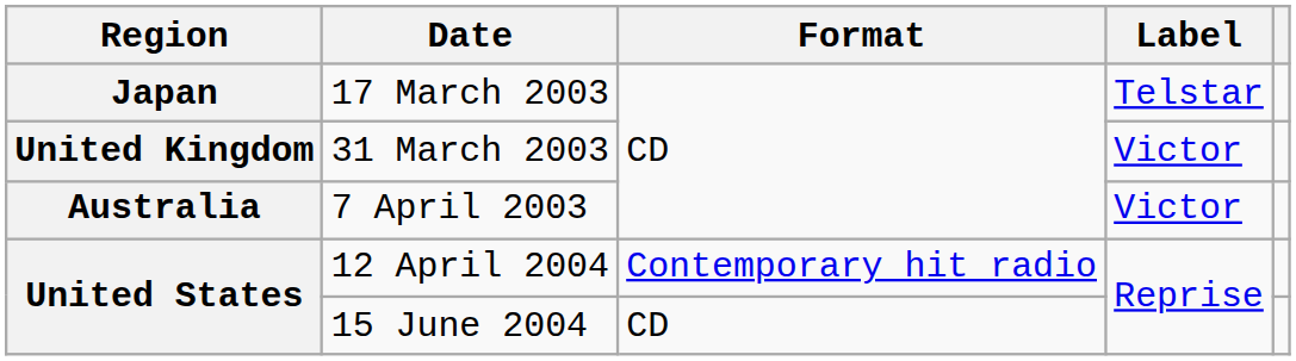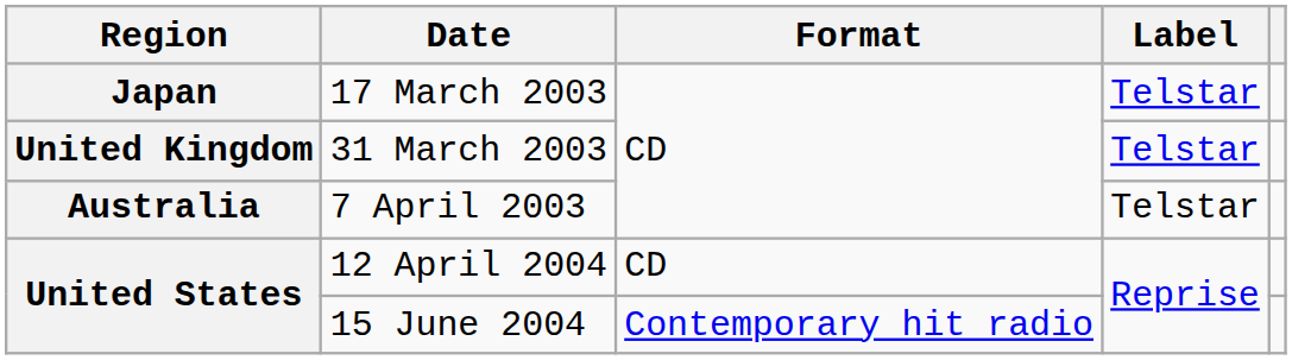 <table class="wikitable plainrowheaders">
 <tr>
 <th scope="col">Region</th>
 <th scope="col">Date</th>
 <th scope="col">Format</th>
 <th scope="col">Label</th>
 <th scope="col"></th>
 </tr>
 <tr>
 <th scope="row">Japan</th>
 <td>17 March 2003</td>
 <td rowspan="3">CD</td>
 <td><a href='#'>Telstar</a></td>
 <td></td>
 </tr>
 <tr>
 <th scope="row">United Kingdom</th>
 <td>31 March 2003</td>
-<td><a href='#'>Victor</a></td>
+<td><a href='#'>Telstar</a></td>
 <td></td>
 </tr>
 <tr>
 <th scope="row">Australia</th>
 <td>7 April 2003</td>
-<td><a href='#'>Victor</a></td>
+<td>Telstar</td>
 <td></td>
 </tr>
 <tr>
 <th scope="row" rowspan="2">United States</th>
 <td>12 April 2004</td>
-<td><a href='#'>Contemporary hit radio</a></td>
+<td>CD</td>
 <td rowspan="2"><a href='#'>Reprise</a></td>
 <td></td>
 </tr>
 <tr>
 <td>15 June 2004</td>
-<td>CD</td>
+<td><a href='#'>Contemporary hit radio</a></td>
 <td></td>
 </tr>
 </table>
